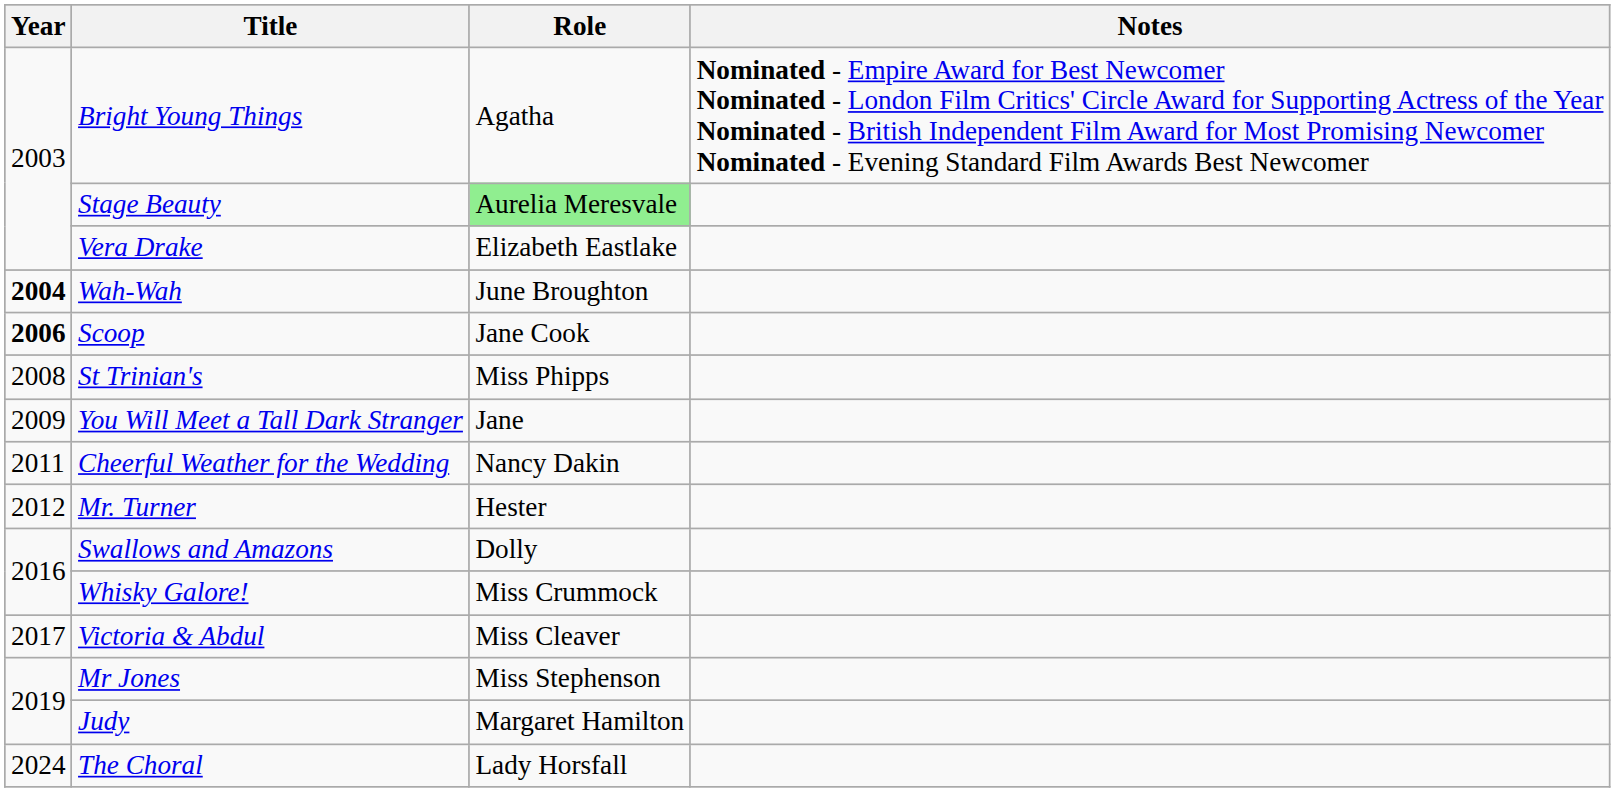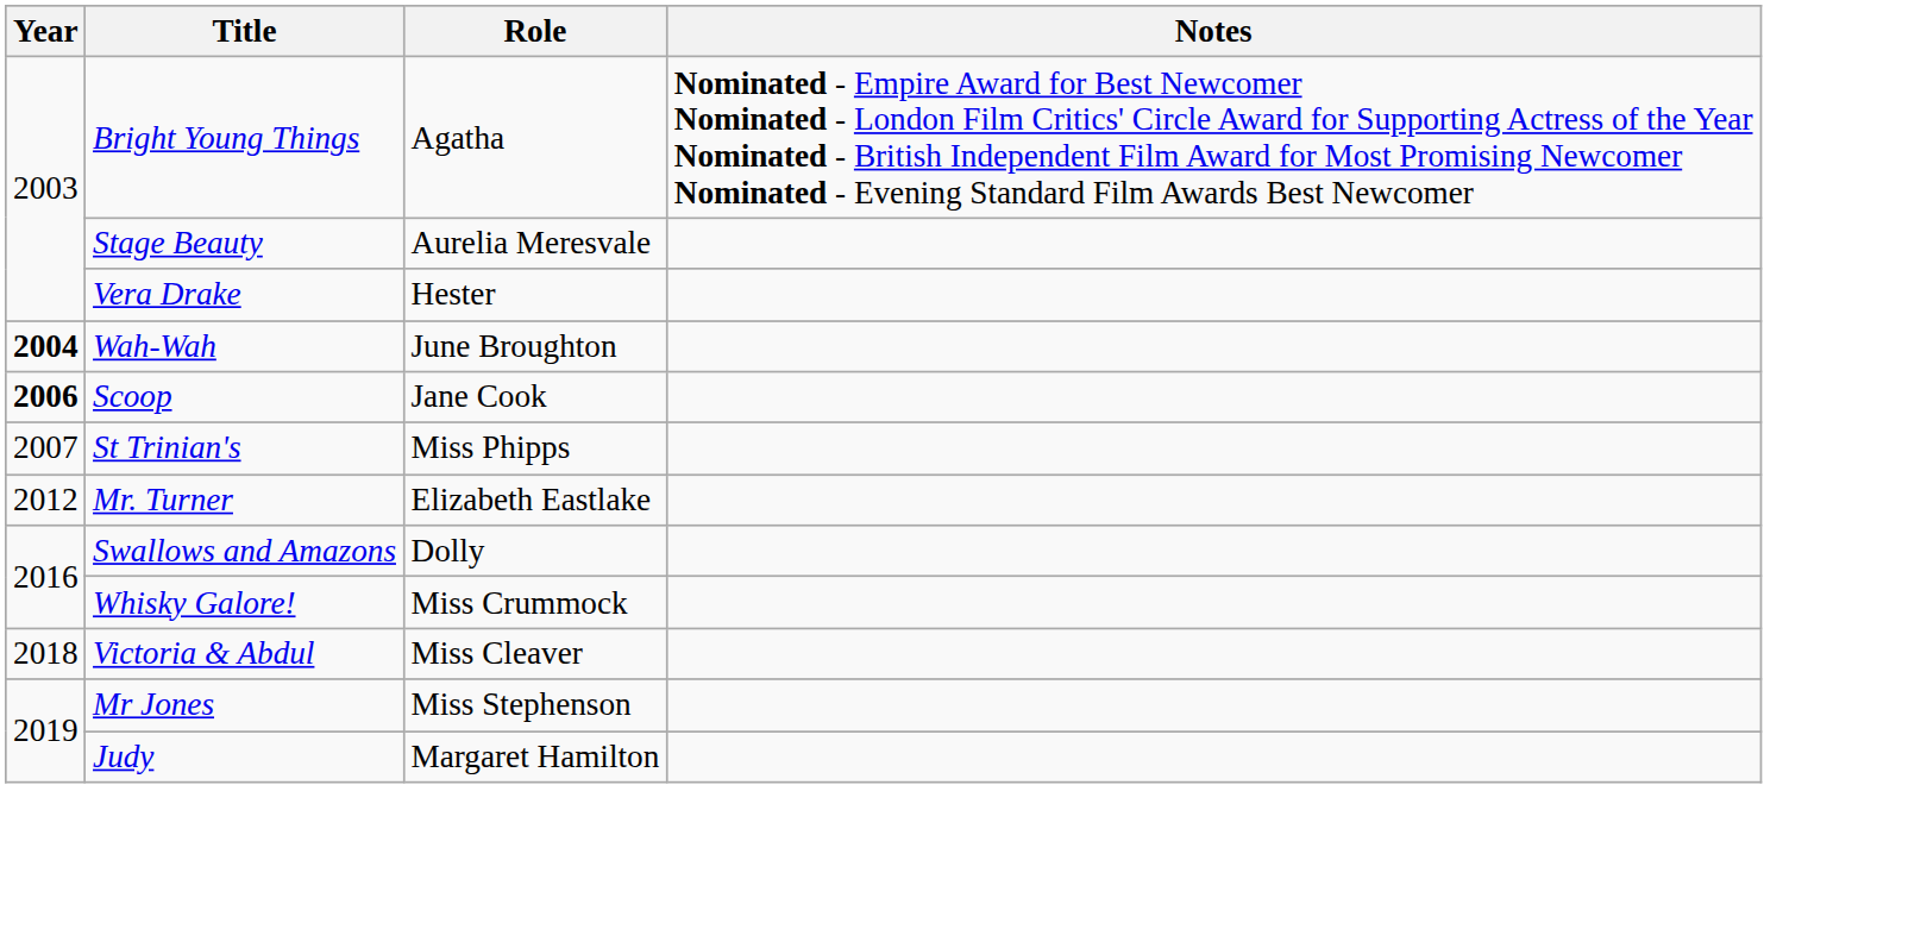 <table class="wikitable sortable">
 <tr>
 <th>Year</th>
 <th>Title</th>
 <th>Role</th>
 <th class="unsortable">Notes</th>
 </tr>
 <tr>
 <td rowspan=3>2003</td>
 <td><em><a href='#'>Bright Young Things</a></em></td>
 <td>Agatha</td>
 <td><strong>Nominated</strong> - <a href='#'>Empire Award for Best Newcomer</a><br> <strong>Nominated</strong> - <a href='#'>London Film Critics' Circle Award for Supporting Actress of the Year</a> <br> <strong>Nominated</strong> - <a href='#'>British Independent Film Award for Most Promising Newcomer</a><br><strong>Nominated</strong> - Evening Standard Film Awards Best Newcomer</td>
 </tr>
 <tr>
 <td><em><a href='#'>Stage Beauty</a></em></td>
-<td style="background: lightgreen;">Aurelia Meresvale</td>
+<td>Aurelia Meresvale</td>
 <td></td>
 </tr>
 <tr>
 <td><em><a href='#'>Vera Drake</a></em></td>
-<td>Elizabeth Eastlake</td>
+<td>Hester</td>
 <td></td>
 </tr>
 <tr>
 <td><strong>2004</strong></td>
 <td><em><a href='#'>Wah-Wah</a></em></td>
 <td>June Broughton</td>
 <td></td>
 </tr>
 <tr>
 <td><strong>2006</strong></td>
 <td><em><a href='#'>Scoop</a></em></td>
 <td>Jane Cook</td>
 <td></td>
 </tr>
 <tr>
-<td>2008</td>
+<td>2007</td>
 <td><em><a href='#'>St Trinian's</a></em></td>
 <td>Miss Phipps</td>
 <td></td>
 </tr>
 <tr>
-<td>2009</td>
-<td><em><a href='#'>You Will Meet a Tall Dark Stranger</a></em></td>
-<td>Jane</td>
-<td></td>
-</tr>
-<tr>
-<td>2011</td>
-<td><em><a href='#'>Cheerful Weather for the Wedding</a></em></td>
-<td>Nancy Dakin</td>
-<td></td>
-</tr>
-<tr>
 <td>2012</td>
 <td><em><a href='#'>Mr. Turner</a></em></td>
-<td>Hester</td>
+<td>Elizabeth Eastlake</td>
 <td></td>
 </tr>
 <tr>
 <td rowspan=2>2016</td>
 <td><em><a href='#'>Swallows and Amazons</a></em></td>
 <td>Dolly</td>
 <td></td>
 </tr>
 <tr>
 <td><em><a href='#'>Whisky Galore!</a></em></td>
 <td>Miss Crummock</td>
 <td></td>
 </tr>
 <tr>
-<td>2017</td>
+<td>2018</td>
 <td><em><a href='#'>Victoria & Abdul</a></em></td>
 <td>Miss Cleaver</td>
 <td></td>
 </tr>
 <tr>
 <td rowspan=2>2019</td>
 <td><em><a href='#'>Mr Jones</a></em></td>
 <td>Miss Stephenson</td>
 <td></td>
 </tr>
 <tr>
 <td><em><a href='#'>Judy</a></em></td>
 <td>Margaret Hamilton</td>
 <td></td>
 </tr>
-<tr>
-<td>2024</td>
-<td><em><a href='#'>The Choral</a></em></td>
-<td>Lady Horsfall</td>
-<td></td>
-</tr>
 </table>
